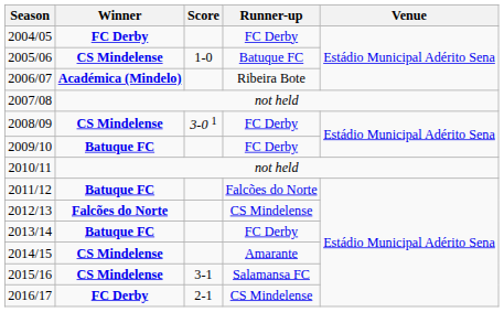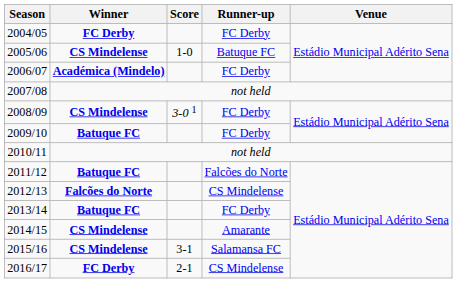 <table class="wikitable" style="text-align: center; font-size:100%">
 <tr>
 <th>Season</th>
 <th>Winner</th>
 <th>Score</th>
 <th>Runner-up</th>
 <th>Venue</th>
 </tr>
 <tr>
 <td>2004/05</td>
 <td><strong><a href='#'>FC Derby</a></strong></td>
 <td></td>
 <td><a href='#'>FC Derby</a></td>
 <td rowspan="3"><a href='#'>Estádio Municipal Adérito Sena</a></td>
 </tr>
 <tr>
 <td>2005/06</td>
 <td><strong><a href='#'>CS Mindelense</a></strong></td>
 <td>1-0</td>
 <td><a href='#'>Batuque FC</a></td>
 </tr>
 <tr>
 <td>2006/07</td>
 <td><strong><a href='#'>Académica (Mindelo)</a></strong></td>
 <td></td>
-<td>Ribeira Bote</td>
+<td><a href='#'>FC Derby</a></td>
 </tr>
 <tr>
 <td>2007/08</td>
 <td colspan="4"><em>not held</em></td>
 </tr>
 <tr>
 <td>2008/09</td>
 <td><strong><a href='#'>CS Mindelense</a></strong></td>
 <td><em>3-0</em> <sup>1</sup></td>
 <td><a href='#'>FC Derby</a></td>
 <td rowspan="2"><a href='#'>Estádio Municipal Adérito Sena</a></td>
 </tr>
 <tr>
 <td>2009/10</td>
 <td><strong><a href='#'>Batuque FC</a></strong></td>
 <td></td>
 <td><a href='#'>FC Derby</a></td>
 </tr>
 <tr>
 <td>2010/11</td>
 <td colspan="4"><em>not held</em></td>
 </tr>
 <tr>
 <td>2011/12</td>
 <td><strong><a href='#'>Batuque FC</a></strong></td>
 <td></td>
 <td><a href='#'>Falcões do Norte</a></td>
 <td rowspan=6><a href='#'>Estádio Municipal Adérito Sena</a></td>
 </tr>
 <tr>
 <td>2012/13</td>
 <td><strong><a href='#'>Falcões do Norte</a></strong></td>
 <td></td>
 <td><a href='#'>CS Mindelense</a></td>
 </tr>
 <tr>
 <td>2013/14</td>
 <td><strong><a href='#'>Batuque FC</a></strong></td>
 <td></td>
 <td><a href='#'>FC Derby</a></td>
 </tr>
 <tr>
 <td>2014/15</td>
 <td><strong><a href='#'>CS Mindelense</a></strong></td>
 <td></td>
 <td><a href='#'>Amarante</a></td>
 </tr>
 <tr>
 <td>2015/16</td>
 <td><strong><a href='#'>CS Mindelense</a></strong></td>
 <td>3-1</td>
 <td><a href='#'>Salamansa FC</a></td>
 </tr>
 <tr>
 <td>2016/17</td>
 <td><strong><a href='#'>FC Derby</a></strong></td>
 <td>2-1</td>
 <td><a href='#'>CS Mindelense</a></td>
 </tr>
 </table>
